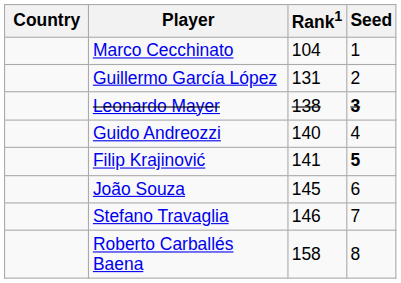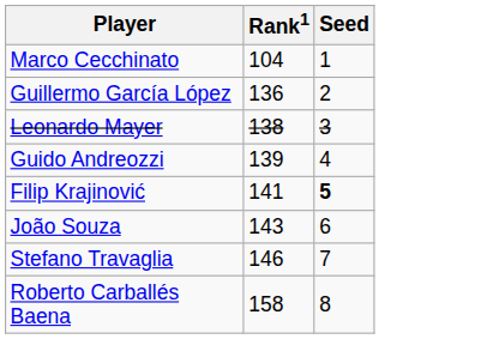 <table class="sortable wikitable">
 <tr>
-<th width="70">Country</th>
 <th width="175">Player</th>
 <th>Rank<sup>1</sup></th>
 <th>Seed</th>
 </tr>
 <tr>
-<td></td>
 <td><a href='#'>Marco Cecchinato</a></td>
 <td>104</td>
 <td>1</td>
 </tr>
 <tr>
-<td></td>
 <td><a href='#'>Guillermo García López</a></td>
-<td>131</td>
+<td>136</td>
 <td>2</td>
 </tr>
 <tr>
-<td><s></s></td>
 <td><s><a href='#'>Leonardo Mayer</a></s></td>
 <td><s>138</s></td>
-<td><strong><s>3</s></strong></td>
+<td><s>3</s></td>
 </tr>
 <tr>
-<td></td>
 <td><a href='#'>Guido Andreozzi</a></td>
-<td>140</td>
+<td>139</td>
 <td>4</td>
 </tr>
 <tr>
-<td></td>
 <td><a href='#'>Filip Krajinović</a></td>
 <td>141</td>
 <td><strong>5</strong></td>
 </tr>
 <tr>
-<td></td>
 <td><a href='#'>João Souza</a></td>
-<td>145</td>
+<td>143</td>
 <td>6</td>
 </tr>
 <tr>
-<td></td>
 <td><a href='#'>Stefano Travaglia</a></td>
 <td>146</td>
 <td>7</td>
 </tr>
 <tr>
-<td></td>
 <td><a href='#'>Roberto Carballés Baena</a></td>
 <td>158</td>
 <td>8</td>
 </tr>
 </table>
